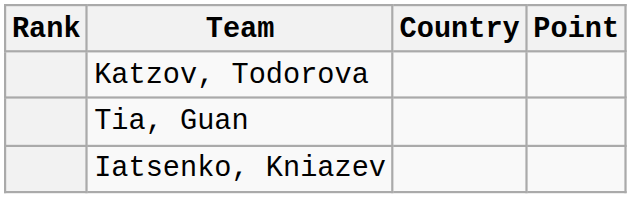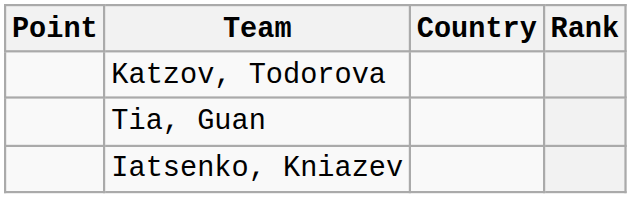 <table class="wikitable sortable">
 <tr>
-<th>Rank</th>
+<th>Point</th>
 <th>Team</th>
 <th>Country</th>
-<th>Point</th>
+<th>Rank</th>
 </tr>
 <tr>
-<th></th>
+<td></td>
 <td>Katzov, Todorova</td>
 <td></td>
-<td></td>
+<th></th>
 </tr>
 <tr>
-<th></th>
+<td></td>
 <td>Tia, Guan</td>
 <td></td>
-<td></td>
+<th></th>
 </tr>
 <tr>
-<th></th>
+<td></td>
 <td>Iatsenko, Kniazev</td>
 <td></td>
-<td></td>
+<th></th>
 </tr>
 </table>
